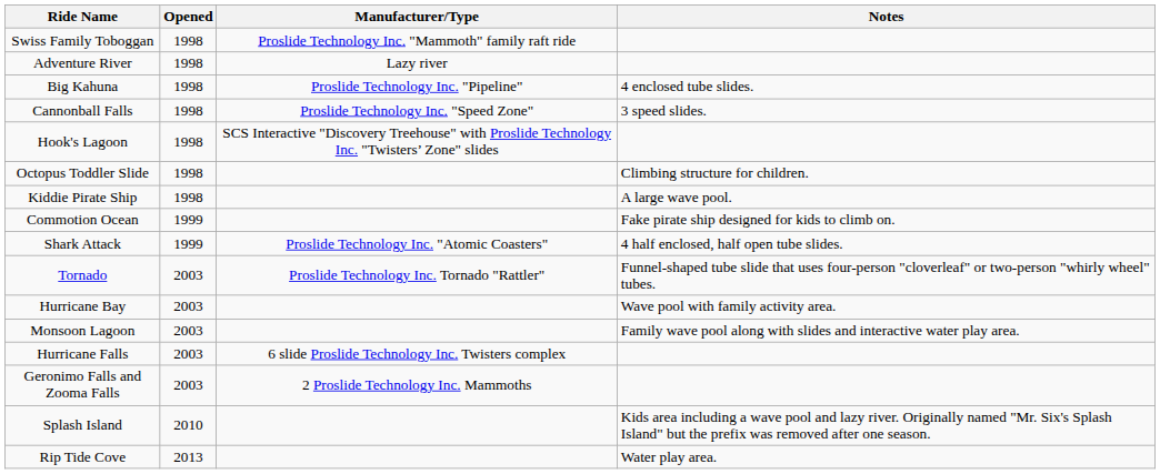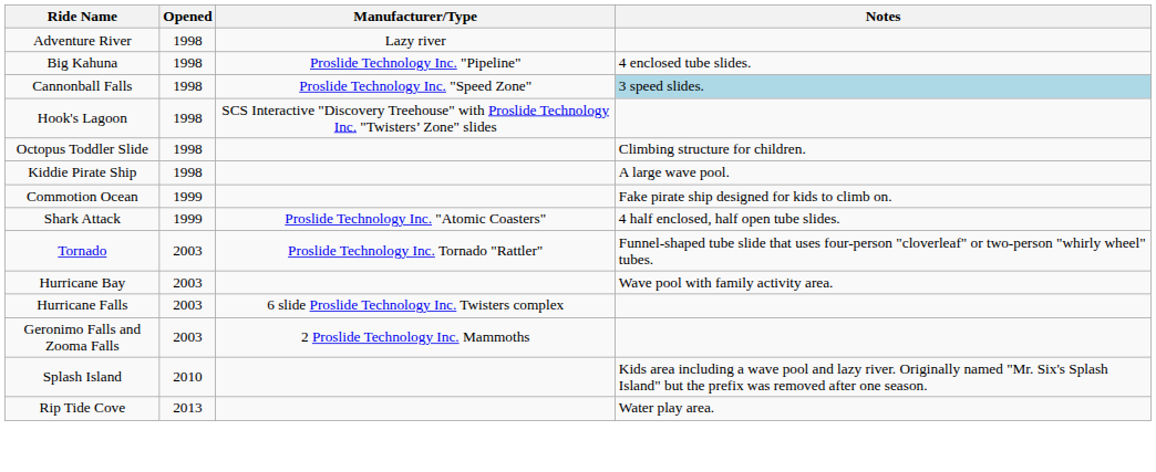 <table class="wikitable sortable" style="text-align:center">
 <tr>
 <th>Ride Name</th>
 <th>Opened</th>
 <th>Manufacturer/Type</th>
 <th class="unsortable">Notes</th>
-</tr>
-<tr>
-<td>Swiss Family Toboggan</td>
-<td>1998</td>
-<td><a href='#'>Proslide Technology Inc.</a> "Mammoth" family raft ride</td>
-<td></td>
 </tr>
 <tr>
 <td>Adventure River</td>
 <td>1998</td>
 <td>Lazy river</td>
 <td></td>
 </tr>
 <tr>
 <td>Big Kahuna</td>
 <td>1998</td>
 <td><a href='#'>Proslide Technology Inc.</a> "Pipeline"</td>
 <td style="text-align:left">4 enclosed tube slides.</td>
 </tr>
 <tr>
 <td>Cannonball Falls</td>
 <td>1998</td>
 <td><a href='#'>Proslide Technology Inc.</a> "Speed Zone"</td>
-<td style="text-align:left">3 speed slides.</td>
+<td style="background: lightblue; text-align:left">3 speed slides.</td>
 </tr>
 <tr>
 <td>Hook's Lagoon</td>
 <td>1998</td>
 <td>SCS Interactive "Discovery Treehouse" with <a href='#'>Proslide Technology Inc.</a> "Twisters’ Zone" slides</td>
 <td></td>
 </tr>
 <tr>
 <td>Octopus Toddler Slide</td>
 <td>1998</td>
 <td></td>
 <td style="text-align:left">Climbing structure for children.</td>
 </tr>
 <tr>
 <td>Kiddie Pirate Ship</td>
 <td>1998</td>
 <td></td>
 <td style="text-align:left">A large wave pool.</td>
 </tr>
 <tr>
 <td>Commotion Ocean</td>
 <td>1999</td>
 <td></td>
 <td style="text-align:left">Fake pirate ship designed for kids to climb on.</td>
 </tr>
 <tr>
 <td>Shark Attack</td>
 <td>1999</td>
 <td><a href='#'>Proslide Technology Inc.</a> "Atomic Coasters"</td>
 <td style="text-align:left">4 half enclosed, half open tube slides.</td>
 </tr>
 <tr>
 <td><a href='#'>Tornado</a></td>
 <td>2003</td>
 <td><a href='#'>Proslide Technology Inc.</a> Tornado "Rattler"</td>
 <td style="text-align:left">Funnel-shaped tube slide that uses four-person "cloverleaf" or two-person "whirly wheel" tubes.</td>
 </tr>
 <tr>
 <td>Hurricane Bay</td>
 <td>2003</td>
 <td></td>
 <td style="text-align:left">Wave pool with family activity area.</td>
 </tr>
 <tr>
-<td>Monsoon Lagoon</td>
-<td>2003</td>
-<td></td>
-<td style="text-align:left">Family wave pool along with slides and interactive water play area.</td>
-</tr>
-<tr>
 <td>Hurricane Falls</td>
 <td>2003</td>
 <td>6 slide <a href='#'>Proslide Technology Inc.</a> Twisters complex</td>
 <td></td>
 </tr>
 <tr>
 <td>Geronimo Falls and Zooma Falls</td>
 <td>2003</td>
 <td>2 <a href='#'>Proslide Technology Inc.</a> Mammoths</td>
 <td></td>
 </tr>
 <tr>
 <td>Splash Island</td>
 <td>2010</td>
 <td></td>
 <td style="text-align:left">Kids area including a wave pool and lazy river. Originally named "Mr. Six's Splash Island" but the prefix was removed after one season.</td>
 </tr>
 <tr>
 <td>Rip Tide Cove</td>
 <td>2013</td>
 <td></td>
 <td style="text-align:left">Water play area.</td>
 </tr>
 </table>
